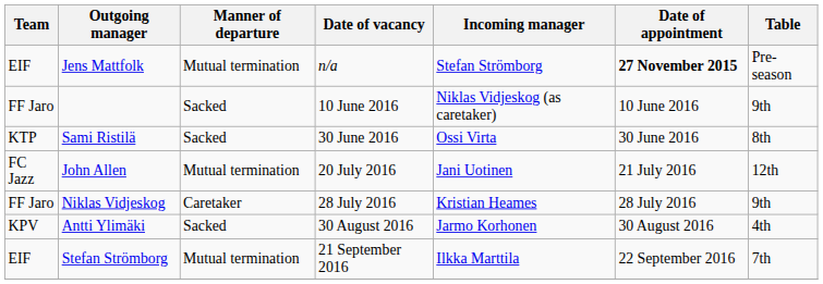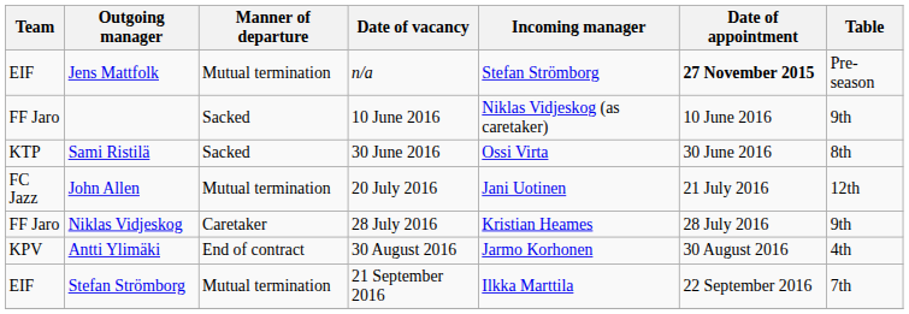 <table class="wikitable">
 <tr>
 <th>Team</th>
 <th>Outgoing manager</th>
 <th>Manner of departure</th>
 <th>Date of vacancy</th>
 <th>Incoming manager</th>
 <th>Date of appointment</th>
 <th>Table</th>
 </tr>
 <tr>
 <td>EIF</td>
 <td> <a href='#'>Jens Mattfolk</a></td>
 <td>Mutual termination</td>
 <td><em>n/a</em></td>
 <td> <a href='#'>Stefan Strömborg</a></td>
 <td><strong>27 November 2015</strong></td>
 <td>Pre-season</td>
 </tr>
 <tr>
 <td>FF Jaro</td>
 <td> </td>
 <td>Sacked</td>
 <td>10 June 2016</td>
 <td> <a href='#'>Niklas Vidjeskog</a> (as caretaker)</td>
 <td>10 June 2016</td>
 <td>9th</td>
 </tr>
 <tr>
 <td>KTP</td>
 <td> <a href='#'>Sami Ristilä</a></td>
 <td>Sacked</td>
 <td>30 June 2016</td>
 <td> <a href='#'>Ossi Virta</a></td>
 <td>30 June 2016</td>
 <td>8th</td>
 </tr>
 <tr>
 <td>FC Jazz</td>
 <td> <a href='#'>John Allen</a></td>
 <td>Mutual termination</td>
 <td>20 July 2016</td>
 <td> <a href='#'>Jani Uotinen</a></td>
 <td>21 July 2016</td>
 <td>12th</td>
 </tr>
 <tr>
 <td>FF Jaro</td>
 <td> <a href='#'>Niklas Vidjeskog</a></td>
 <td>Caretaker</td>
 <td>28 July 2016</td>
 <td> <a href='#'>Kristian Heames</a></td>
 <td>28 July 2016</td>
 <td>9th</td>
 </tr>
 <tr>
 <td>KPV</td>
 <td> <a href='#'>Antti Ylimäki</a></td>
-<td>Sacked</td>
+<td>End of contract</td>
 <td>30 August 2016</td>
 <td> <a href='#'>Jarmo Korhonen</a></td>
 <td>30 August 2016</td>
 <td>4th</td>
 </tr>
 <tr>
 <td>EIF</td>
 <td> <a href='#'>Stefan Strömborg</a></td>
 <td>Mutual termination</td>
 <td>21 September 2016</td>
 <td> <a href='#'>Ilkka Marttila</a></td>
 <td>22 September 2016</td>
 <td>7th</td>
 </tr>
 <tr>
 </tr>
 </table>
